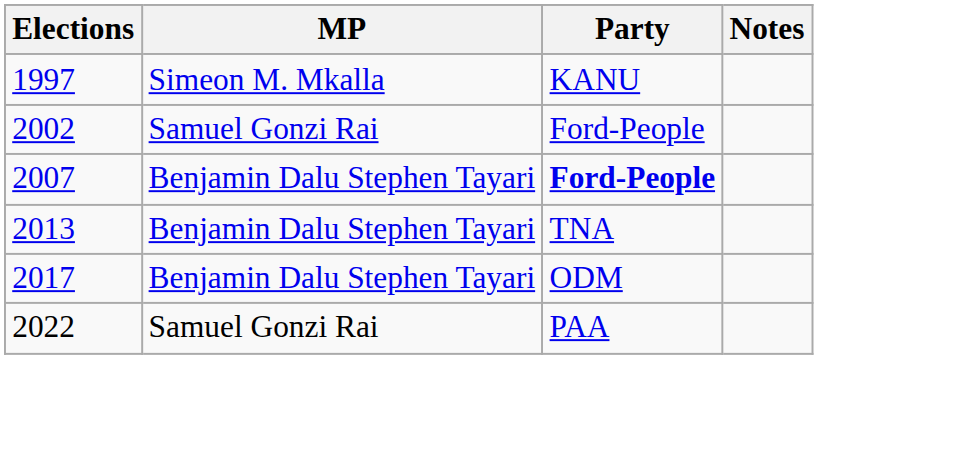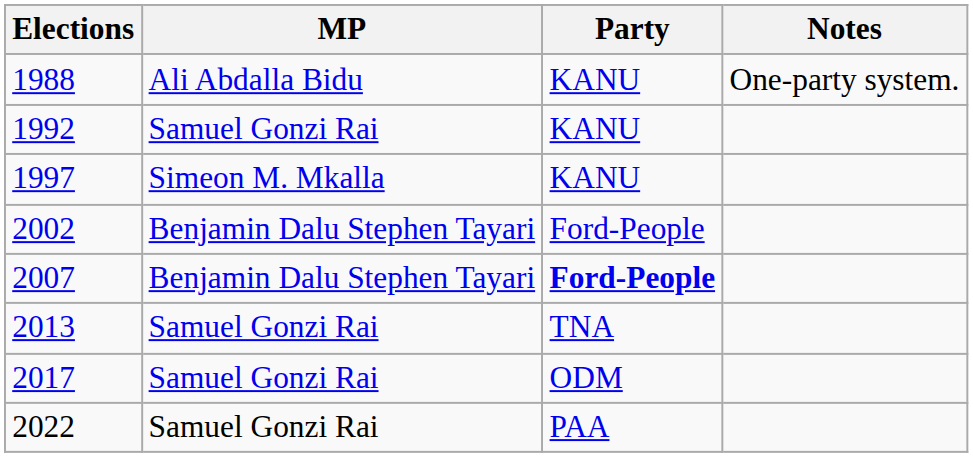 <table class="wikitable">
 <tr>
 <th>Elections</th>
 <th>MP </th>
 <th>Party</th>
 <th>Notes</th>
+</tr>
+<tr>
+<td><a href='#'>1988</a></td>
+<td><a href='#'>Ali Abdalla Bidu</a></td>
+<td><a href='#'>KANU</a></td>
+<td>One-party system.</td>
+</tr>
+<tr>
+<td><a href='#'>1992</a></td>
+<td><a href='#'>Samuel Gonzi Rai</a></td>
+<td><a href='#'>KANU</a></td>
+<td></td>
 </tr>
 <tr>
 <td><a href='#'>1997</a></td>
 <td><a href='#'>Simeon M. Mkalla</a></td>
 <td><a href='#'>KANU</a></td>
 <td></td>
 </tr>
 <tr>
 <td><a href='#'>2002</a></td>
-<td><a href='#'>Samuel Gonzi Rai</a></td>
+<td><a href='#'>Benjamin Dalu Stephen Tayari</a></td>
 <td><a href='#'>Ford-People</a></td>
 <td></td>
 </tr>
 <tr>
 <td><a href='#'>2007</a></td>
 <td><a href='#'>Benjamin Dalu Stephen Tayari</a></td>
 <td><strong><a href='#'>Ford-People</a></strong></td>
 <td></td>
 </tr>
 <tr>
 <td><a href='#'>2013</a></td>
-<td><a href='#'>Benjamin Dalu Stephen Tayari</a></td>
+<td><a href='#'>Samuel Gonzi Rai</a></td>
 <td><a href='#'>TNA</a></td>
 <td></td>
 </tr>
 <tr>
 <td><a href='#'>2017</a></td>
-<td><a href='#'>Benjamin Dalu Stephen Tayari</a></td>
+<td><a href='#'>Samuel Gonzi Rai</a></td>
 <td><a href='#'>ODM</a></td>
 </tr>
 <tr>
 <td>2022</td>
 <td>Samuel Gonzi Rai</td>
 <td><a href='#'>PAA</a></td>
 <td></td>
 </tr>
 </table>
